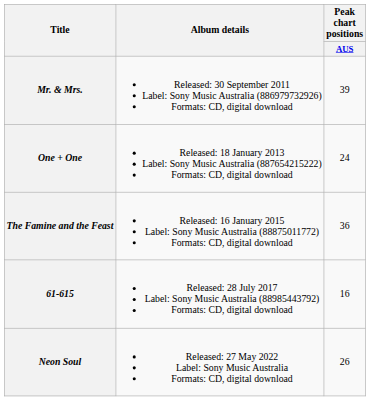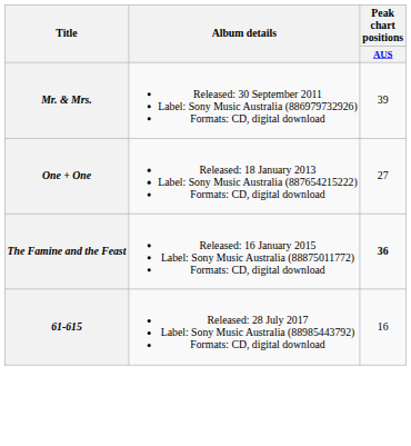 <table class="wikitable plainrowheaders" style="text-align:center;">
 <tr>
 <th scope="col" rowspan="2">Title</th>
 <th scope="col" rowspan="2">Album details</th>
 <th scope="col" colspan="1">Peak chart positions</th>
 </tr>
 <tr>
 <th scope="col" style="width:3em;font-size:90%;"><a href='#'>AUS</a><br></th>
 </tr>
 <tr>
 <th scope="row"><em>Mr. & Mrs.</em></th>
 <td><br><ul><li>Released: 30 September 2011</li><li>Label: Sony Music Australia (886979732926)</li><li>Formats: CD, digital download</li></ul></td>
 <td>39</td>
 </tr>
 <tr>
 <th scope="row"><em>One + One</em></th>
 <td><br><ul><li>Released: 18 January 2013</li><li>Label: Sony Music Australia (887654215222)</li><li>Formats: CD, digital download</li></ul></td>
-<td>24</td>
+<td>27</td>
 </tr>
 <tr>
 <th scope="row"><em>The Famine and the Feast</em></th>
 <td><br><ul><li>Released: 16 January 2015</li><li>Label: Sony Music Australia (88875011772)</li><li>Formats: CD, digital download</li></ul></td>
-<td>36</td>
+<td><strong>36</strong></td>
 </tr>
 <tr>
 <th scope="row"><em>61-615</em></th>
 <td><br><ul><li>Released: 28 July 2017</li><li>Label: Sony Music Australia (88985443792)</li><li>Formats: CD, digital download</li></ul></td>
 <td>16</td>
 </tr>
-<tr>
-<th scope="row"><em>Neon Soul</em></th>
-<td><br><ul><li>Released: 27 May 2022</li><li>Label: Sony Music Australia</li><li>Formats: CD, digital download</li></ul></td>
-<td>26<br></td>
-</tr>
 </table>
